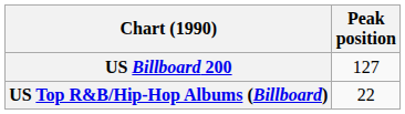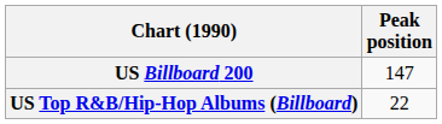 <table class="wikitable sortable plainrowheaders" style="text-align:center">
 <tr>
 <th scope="col">Chart (1990)</th>
 <th scope="col">Peak<br>position</th>
 </tr>
 <tr>
 <th scope="row">US <a href='#'><em>Billboard</em> 200</a></th>
-<td>127</td>
+<td>147</td>
 </tr>
 <tr>
 <th scope="row">US <a href='#'>Top R&B/Hip-Hop Albums</a> (<em><a href='#'>Billboard</a></em>)</th>
 <td>22</td>
 </tr>
 </table>
